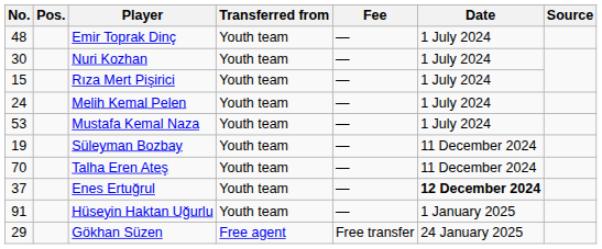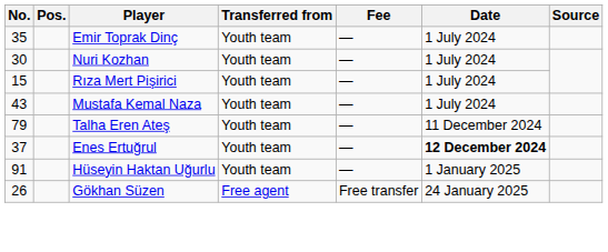 <table class="wikitable plainrowheaders sortable">
 <tr>
 <th>No.</th>
 <th>Pos.</th>
 <th>Player</th>
 <th>Transferred from</th>
 <th>Fee</th>
 <th>Date</th>
 <th>Source</th>
 </tr>
 <tr>
-<td align=center>48</td>
+<td align=center>35</td>
 <td align=center></td>
 <td> <a href='#'>Emir Toprak Dinç</a></td>
 <td>Youth team</td>
 <td>—</td>
 <td>1 July 2024</td>
 <td align=center></td>
 </tr>
 <tr>
 <td align=center>30</td>
 <td align=center></td>
 <td> <a href='#'>Nuri Kozhan</a></td>
 <td>Youth team</td>
 <td>—</td>
 <td>1 July 2024</td>
 </tr>
 <tr>
 <td align=center>15</td>
 <td align=center></td>
 <td> <a href='#'>Rıza Mert Pişirici</a></td>
 <td>Youth team</td>
 <td>—</td>
 <td>1 July 2024</td>
 </tr>
 <tr>
-<td align=center>24</td>
-<td align=center></td>
-<td> <a href='#'>Melih Kemal Pelen</a></td>
-<td>Youth team</td>
-<td>—</td>
-<td>1 July 2024</td>
-<td></td>
-</tr>
-<tr>
-<td align=center>53</td>
+<td align=center>43</td>
 <td align=center></td>
 <td> <a href='#'>Mustafa Kemal Naza</a></td>
 <td>Youth team</td>
 <td>—</td>
 <td>1 July 2024</td>
 <td></td>
 </tr>
 <tr>
-<td align=center>19</td>
-<td align=center></td>
-<td> <a href='#'>Süleyman Bozbay</a></td>
-<td>Youth team</td>
-<td>—</td>
-<td>11 December 2024</td>
-<td></td>
-</tr>
-<tr>
-<td align=center>70</td>
+<td align=center>79</td>
 <td align=center></td>
 <td> <a href='#'>Talha Eren Ateş</a></td>
 <td>Youth team</td>
 <td>—</td>
 <td>11 December 2024</td>
 <td></td>
 </tr>
 <tr>
 <td align=center>37</td>
 <td align=center></td>
 <td> <a href='#'>Enes Ertuğrul</a></td>
 <td>Youth team</td>
 <td>—</td>
 <td><strong>12 December 2024</strong></td>
 <td></td>
 </tr>
 <tr>
 <td align=center>91</td>
 <td align=center></td>
 <td> <a href='#'>Hüseyin Haktan Uğurlu</a></td>
 <td>Youth team</td>
 <td>—</td>
 <td>1 January 2025</td>
 <td></td>
 </tr>
 <tr>
-<td align=center>29</td>
+<td align=center>26</td>
 <td align=center></td>
 <td> <a href='#'>Gökhan Süzen</a></td>
 <td><a href='#'>Free agent</a></td>
 <td>Free transfer</td>
 <td>24 January 2025</td>
 <td align=center></td>
 </tr>
 </table>
